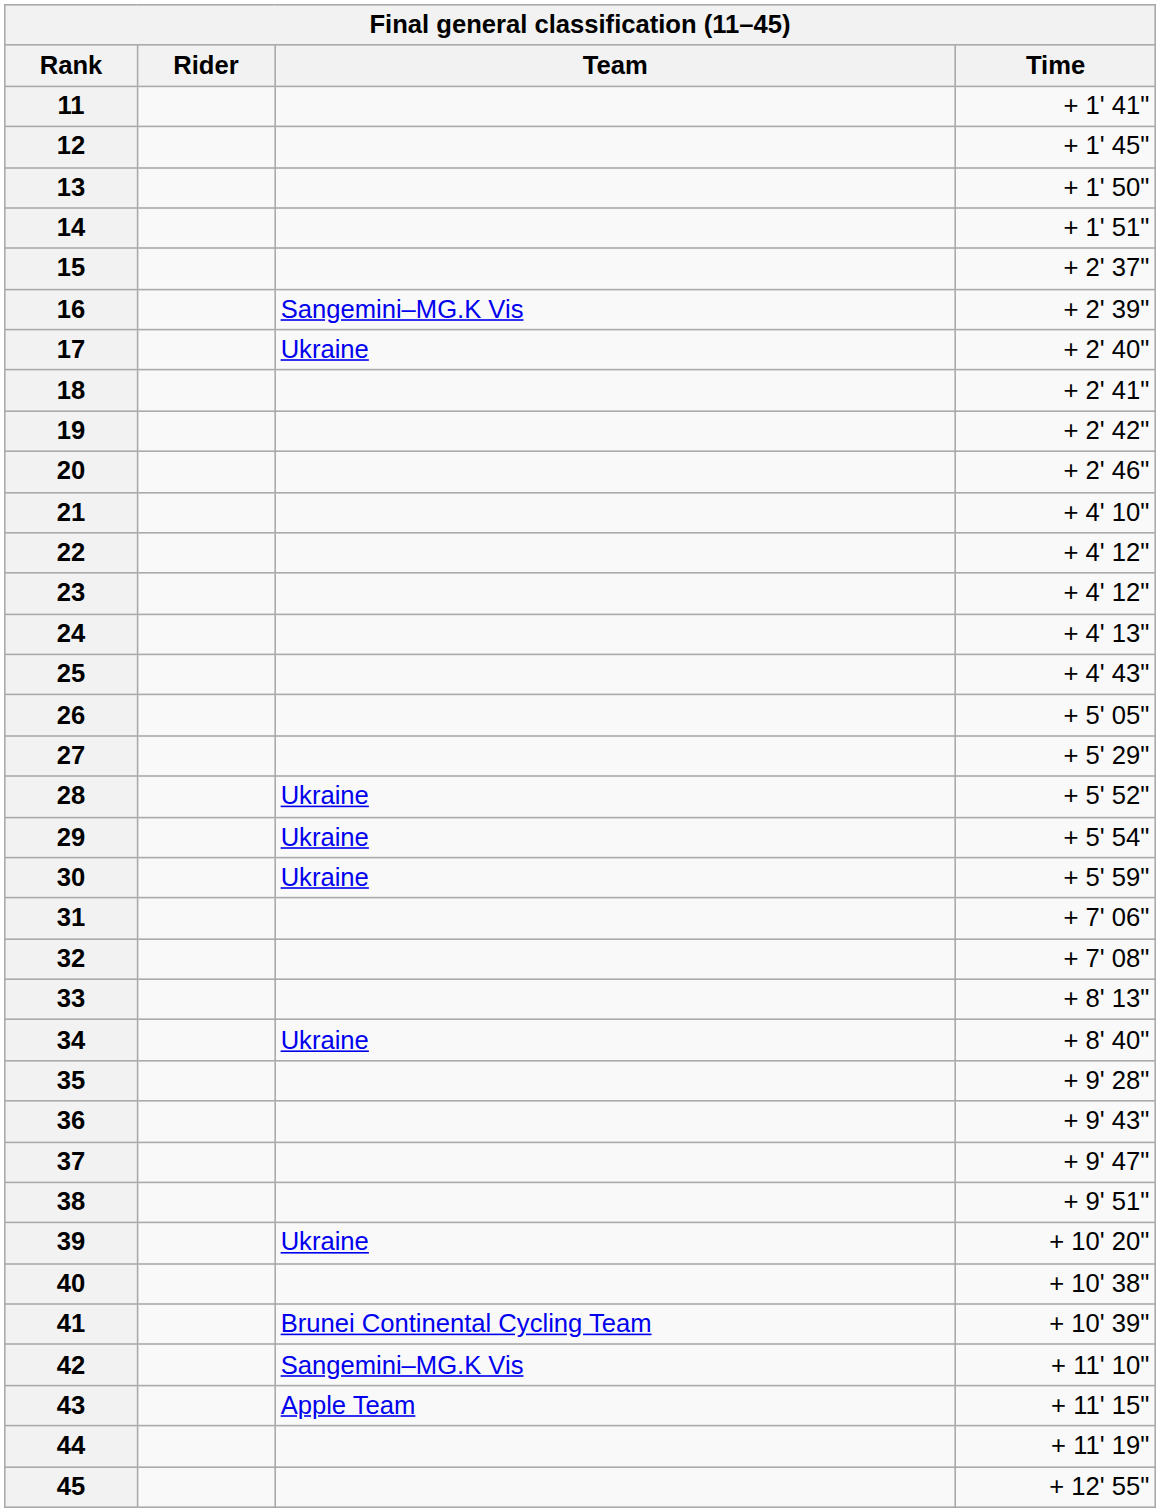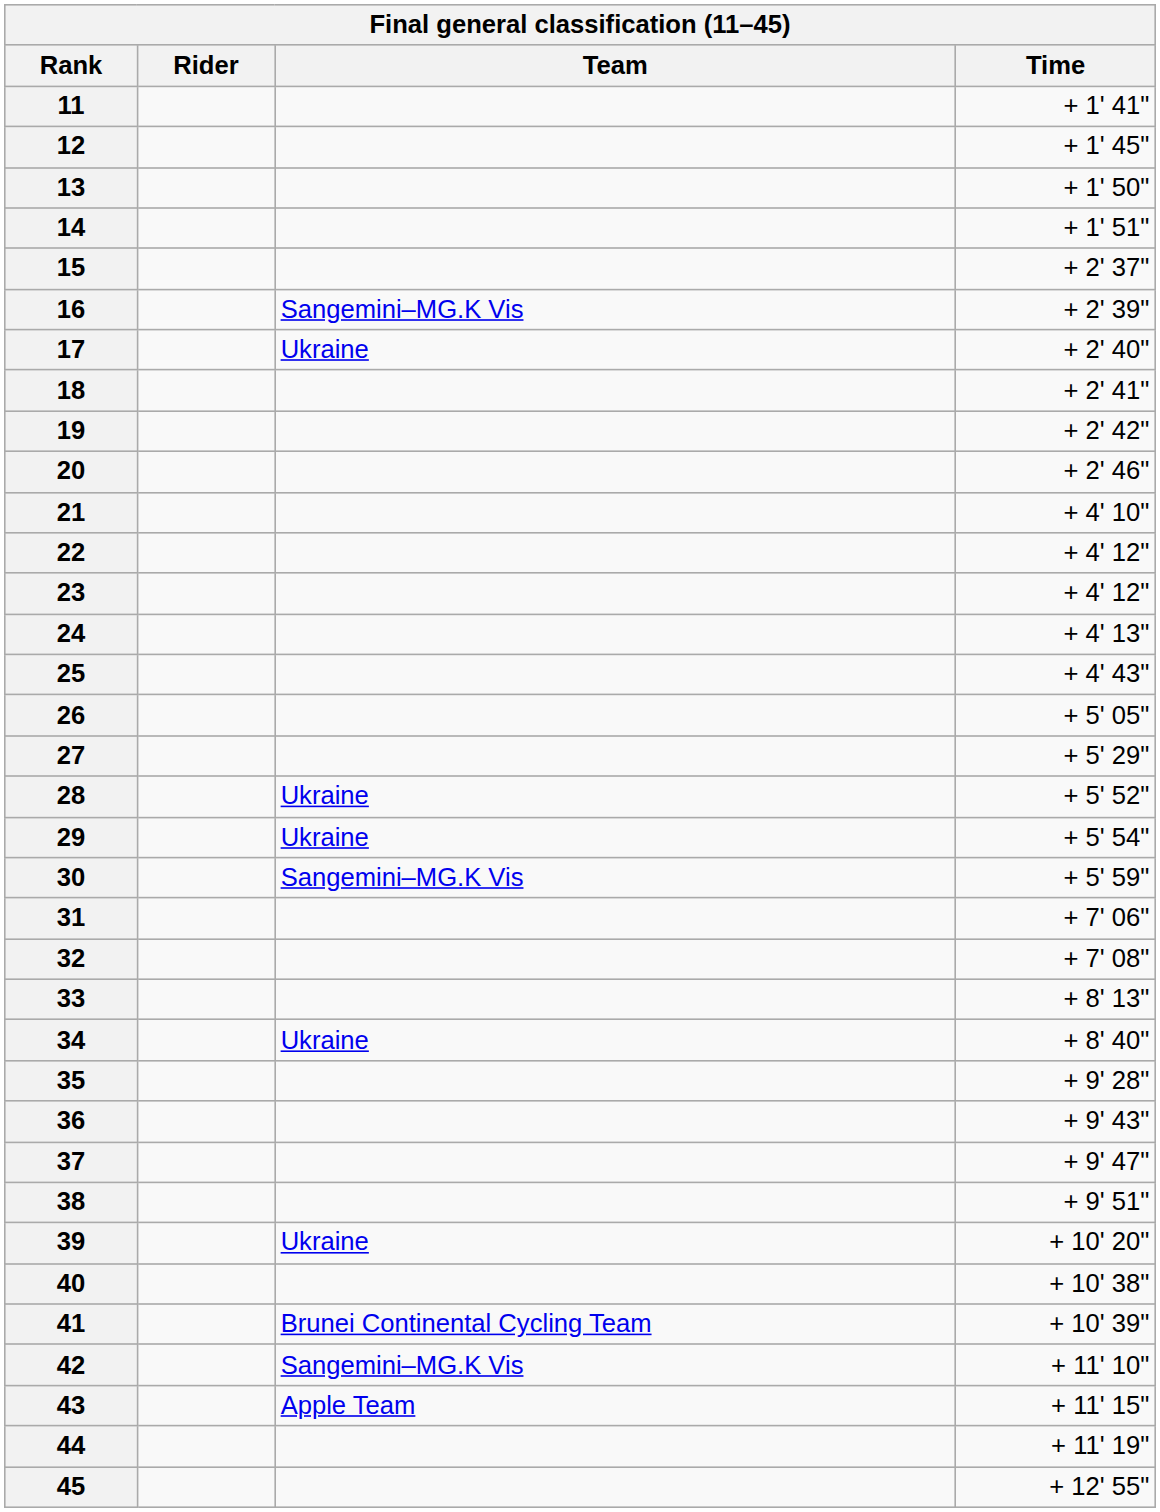 <table class="collapsible collapsed wikitable" style="width:45em;margin-top:-1px;">
 <tr>
 <th scope="col" colspan="4">Final general classification (11–45)</th>
 </tr>
 <tr>
 <th scope="col">Rank</th>
 <th scope="col">Rider</th>
 <th scope="col">Team</th>
 <th scope="col">Time</th>
 </tr>
 <tr>
 <th scope="row">11</th>
 <td></td>
 <td></td>
 <td align="right">+ 1' 41"</td>
 </tr>
 <tr>
 <th scope="row">12</th>
 <td></td>
 <td></td>
 <td align="right">+ 1' 45"</td>
 </tr>
 <tr>
 <th scope="row">13</th>
 <td></td>
 <td></td>
 <td align="right">+ 1' 50"</td>
 </tr>
 <tr>
 <th scope="row">14</th>
 <td></td>
 <td></td>
 <td align="right">+ 1' 51"</td>
 </tr>
 <tr>
 <th scope="row">15</th>
 <td></td>
 <td></td>
 <td align="right">+ 2' 37"</td>
 </tr>
 <tr>
 <th scope="row">16</th>
 <td></td>
 <td><a href='#'>Sangemini–MG.K Vis</a></td>
 <td align="right">+ 2' 39"</td>
 </tr>
 <tr>
 <th scope="row">17</th>
 <td></td>
 <td><a href='#'>Ukraine</a></td>
 <td align="right">+ 2' 40"</td>
 </tr>
 <tr>
 <th scope="row">18</th>
 <td></td>
 <td></td>
 <td align="right">+ 2' 41"</td>
 </tr>
 <tr>
 <th scope="row">19</th>
 <td></td>
 <td></td>
 <td align="right">+ 2' 42"</td>
 </tr>
 <tr>
 <th scope="row">20</th>
 <td></td>
 <td></td>
 <td align="right">+ 2' 46"</td>
 </tr>
 <tr>
 <th scope="row">21</th>
 <td></td>
 <td></td>
 <td align="right">+ 4' 10"</td>
 </tr>
 <tr>
 <th scope="row">22</th>
 <td></td>
 <td></td>
 <td align="right">+ 4' 12"</td>
 </tr>
 <tr>
 <th scope="row">23</th>
 <td></td>
 <td></td>
 <td align="right">+ 4' 12"</td>
 </tr>
 <tr>
 <th scope="row">24</th>
 <td></td>
 <td></td>
 <td align="right">+ 4' 13"</td>
 </tr>
 <tr>
 <th scope="row">25</th>
 <td></td>
 <td></td>
 <td align="right">+ 4' 43"</td>
 </tr>
 <tr>
 <th scope="row">26</th>
 <td></td>
 <td></td>
 <td align="right">+ 5' 05"</td>
 </tr>
 <tr>
 <th scope="row">27</th>
 <td></td>
 <td></td>
 <td align="right">+ 5' 29"</td>
 </tr>
 <tr>
 <th scope="row">28</th>
 <td></td>
 <td><a href='#'>Ukraine</a></td>
 <td align="right">+ 5' 52"</td>
 </tr>
 <tr>
 <th scope="row">29</th>
 <td></td>
 <td><a href='#'>Ukraine</a></td>
 <td align="right">+ 5' 54"</td>
 </tr>
 <tr>
 <th scope="row">30</th>
 <td></td>
-<td><a href='#'>Ukraine</a></td>
+<td><a href='#'>Sangemini–MG.K Vis</a></td>
 <td align="right">+ 5' 59"</td>
 </tr>
 <tr>
 <th scope="row">31</th>
 <td></td>
 <td></td>
 <td align="right">+ 7' 06"</td>
 </tr>
 <tr>
 <th scope="row">32</th>
 <td></td>
 <td></td>
 <td align="right">+ 7' 08"</td>
 </tr>
 <tr>
 <th scope="row">33</th>
 <td></td>
 <td></td>
 <td align="right">+ 8' 13"</td>
 </tr>
 <tr>
 <th scope="row">34</th>
 <td></td>
 <td><a href='#'>Ukraine</a></td>
 <td align="right">+ 8' 40"</td>
 </tr>
 <tr>
 <th scope="row">35</th>
 <td></td>
 <td></td>
 <td align="right">+ 9' 28"</td>
 </tr>
 <tr>
 <th scope="row">36</th>
 <td></td>
 <td></td>
 <td align="right">+ 9' 43"</td>
 </tr>
 <tr>
 <th scope="row">37</th>
 <td></td>
 <td></td>
 <td align="right">+ 9' 47"</td>
 </tr>
 <tr>
 <th scope="row">38</th>
 <td></td>
 <td></td>
 <td align="right">+ 9' 51"</td>
 </tr>
 <tr>
 <th scope="row">39</th>
 <td></td>
 <td><a href='#'>Ukraine</a></td>
 <td align="right">+ 10' 20"</td>
 </tr>
 <tr>
 <th scope="row">40</th>
 <td></td>
 <td></td>
 <td align="right">+ 10' 38"</td>
 </tr>
 <tr>
 <th scope="row">41</th>
 <td></td>
 <td><a href='#'>Brunei Continental Cycling Team</a></td>
 <td align="right">+ 10' 39"</td>
 </tr>
 <tr>
 <th scope="row">42</th>
 <td></td>
 <td><a href='#'>Sangemini–MG.K Vis</a></td>
 <td align="right">+ 11' 10"</td>
 </tr>
 <tr>
 <th scope="row">43</th>
 <td></td>
 <td><a href='#'>Apple Team</a></td>
 <td align="right">+ 11' 15"</td>
 </tr>
 <tr>
 <th scope="row">44</th>
 <td> </td>
 <td></td>
 <td align="right">+ 11' 19"</td>
 </tr>
 <tr>
 <th scope="row">45</th>
 <td></td>
 <td></td>
 <td align="right">+ 12' 55"</td>
 </tr>
 </table>
